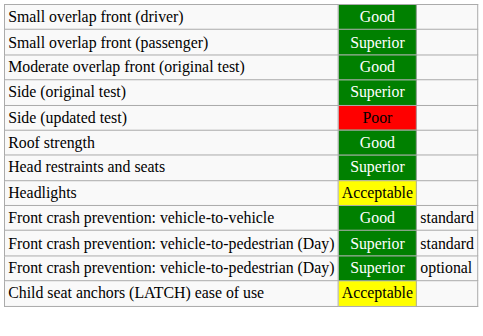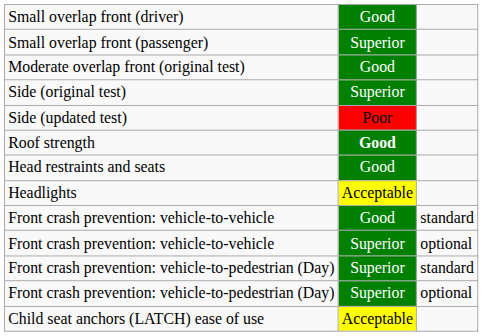 <table class="wikitable">
 <tr>
 <td>Small overlap front (driver)</td>
 <td style="text-align:center;color:white;background:green">Good</td>
 <td></td>
 </tr>
 <tr>
 <td>Small overlap front (passenger)</td>
 <td style="text-align:center;color:white;background:green">Superior</td>
 <td></td>
 </tr>
 <tr>
 <td>Moderate overlap front (original test)</td>
 <td style="text-align:center;color:white;background:green">Good</td>
 <td></td>
 </tr>
 <tr>
 <td>Side (original test)</td>
 <td style="text-align:center;color:white;background:green">Superior</td>
 <td></td>
 </tr>
 <tr>
 <td>Side (updated test)</td>
 <td style="text-align:center;color:black;background:red">Poor</td>
 <td></td>
 </tr>
 <tr>
 <td>Roof strength</td>
-<td style="text-align:center;color:white;background:green">Good</td>
+<td style="text-align:center;color:white;background:green"><strong>Good</strong></td>
 <td></td>
 </tr>
 <tr>
 <td>Head restraints and seats</td>
-<td style="text-align:center;color:white;background:green">Superior</td>
+<td style="text-align:center;color:white;background:green">Good</td>
 <td></td>
 </tr>
 <tr>
 <td>Headlights</td>
 <td style="text-align:center;color:black;background:yellow">Acceptable</td>
 <td></td>
 </tr>
 <tr>
 <td>Front crash prevention: vehicle-to-vehicle</td>
 <td style="text-align:center;color:white;background:green">Good</td>
 <td>standard</td>
+</tr>
+<tr>
+<td>Front crash prevention: vehicle-to-vehicle</td>
+<td style="text-align:center;color:white;background:green">Superior</td>
+<td>optional</td>
 </tr>
 <tr>
 <td>Front crash prevention: vehicle-to-pedestrian (Day)</td>
 <td style="text-align:center;color:white;background:green">Superior</td>
 <td>standard</td>
 </tr>
 <tr>
 <td>Front crash prevention: vehicle-to-pedestrian (Day)</td>
 <td style="text-align:center;color:white;background:green">Superior</td>
 <td>optional</td>
 </tr>
 <tr>
 <td>Child seat anchors (LATCH) ease of use</td>
 <td style="text-align:center;color:black;background:yellow">Acceptable</td>
 <td></td>
 </tr>
 </table>
